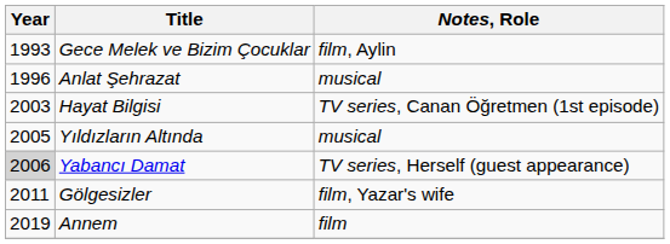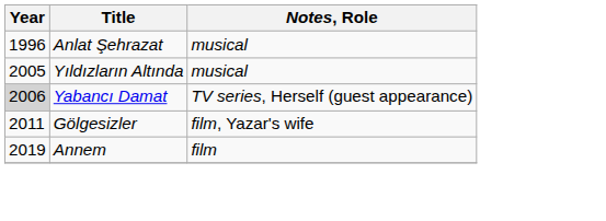 <table class="wikitable">
 <tr>
 <th>Year</th>
 <th>Title</th>
 <th><em>Notes</em>, Role</th>
 </tr>
 <tr>
-<td>1993</td>
-<td><em>Gece Melek ve Bizim Çocuklar</em></td>
-<td><em>film</em>, Aylin</td>
-</tr>
-<tr>
 <td>1996</td>
 <td><em>Anlat Şehrazat</em></td>
 <td><em>musical</em></td>
-</tr>
-<tr>
-<td>2003</td>
-<td><em>Hayat Bilgisi</em></td>
-<td><em>TV series</em>, Canan Öğretmen (1st episode)</td>
 </tr>
 <tr>
 <td>2005</td>
 <td><em>Yıldızların Altında</em></td>
 <td><em>musical</em></td>
 </tr>
 <tr>
 <td style="background: lightgrey;">2006</td>
 <td><em><a href='#'>Yabancı Damat</a></em></td>
 <td><em>TV series</em>, Herself (guest appearance)</td>
 </tr>
 <tr>
 <td>2011</td>
 <td><em>Gölgesizler</em></td>
 <td><em>film</em>, Yazar's wife</td>
 </tr>
 <tr>
 <td>2019</td>
 <td><em>Annem</em></td>
 <td><em>film</em></td>
 </tr>
 <tr>
 </tr>
 </table>
